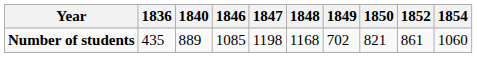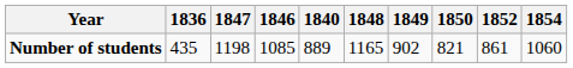 <table class="wikitable">
 <tr>
 <th><strong>Year</strong></th>
 <th>1836</th>
+<th>1847</th>
+<th>1846</th>
 <th>1840</th>
-<th>1846</th>
-<th>1847</th>
 <th>1848</th>
 <th>1849</th>
 <th>1850</th>
 <th>1852</th>
 <th>1854</th>
 </tr>
 <tr>
 <td><strong>Number of students</strong></td>
 <td>435</td>
+<td>1198</td>
+<td>1085</td>
 <td>889</td>
-<td>1085</td>
-<td>1198</td>
-<td>1168</td>
-<td>702</td>
+<td>1165</td>
+<td>902</td>
 <td>821</td>
 <td>861</td>
 <td>1060</td>
 </tr>
 </table>
